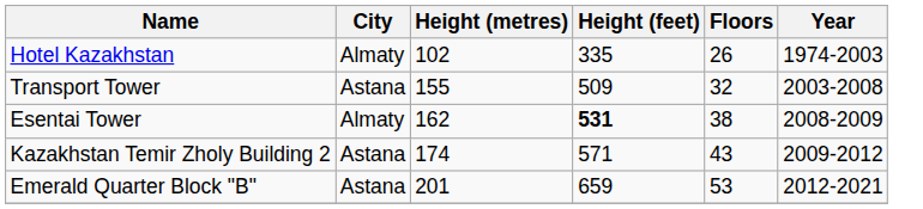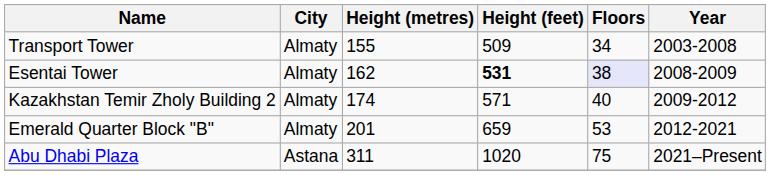 <table class="wikitable">
 <tr>
 <th>Name</th>
 <th>City</th>
 <th>Height (metres)</th>
 <th>Height (feet)</th>
 <th>Floors</th>
 <th>Year</th>
 </tr>
 <tr>
-<td><a href='#'>Hotel Kazakhstan</a></td>
+<td>Transport Tower</td>
 <td>Almaty</td>
-<td>102</td>
-<td>335</td>
-<td>26</td>
-<td>1974-2003</td>
-</tr>
-<tr>
-<td>Transport Tower</td>
-<td>Astana</td>
 <td>155</td>
 <td>509</td>
-<td>32</td>
+<td>34</td>
 <td>2003-2008</td>
 </tr>
 <tr>
 <td>Esentai Tower</td>
 <td>Almaty</td>
 <td>162</td>
 <td><strong>531</strong></td>
-<td>38</td>
+<td style="background: lavender;">38</td>
 <td>2008-2009</td>
 </tr>
 <tr>
 <td>Kazakhstan Temir Zholy Building 2</td>
-<td>Astana</td>
+<td>Almaty</td>
 <td>174</td>
 <td>571</td>
-<td>43</td>
+<td>40</td>
 <td>2009-2012</td>
 </tr>
 <tr>
 <td>Emerald Quarter Block "B"</td>
-<td>Astana</td>
+<td>Almaty</td>
 <td>201</td>
 <td>659</td>
 <td>53</td>
 <td>2012-2021</td>
 </tr>
 <tr>
+<td><a href='#'>Abu Dhabi Plaza</a></td>
+<td>Astana</td>
+<td>311</td>
+<td>1020</td>
+<td>75</td>
+<td>2021–Present</td>
+</tr>
+<tr>
 </tr>
 </table>
